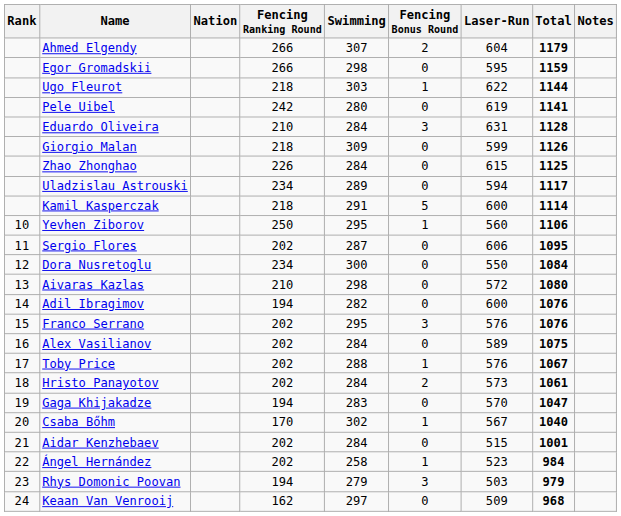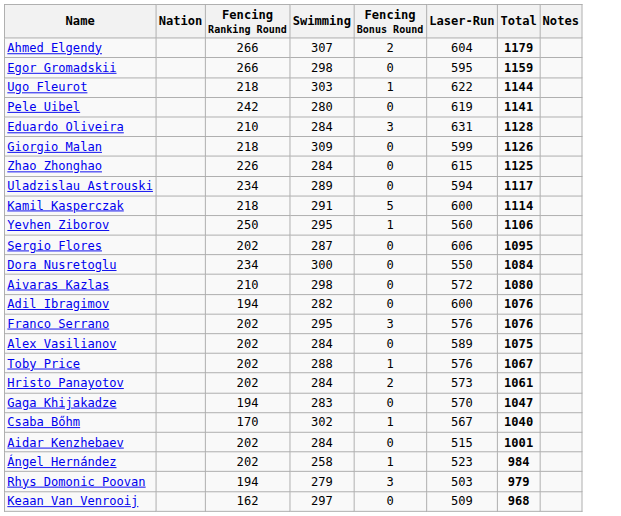 <table class="wikitable" style="text-align:center;">
 <tr>
-<th>Rank</th>
 <th>Name</th>
 <th>Nation</th>
 <th>Fencing <br><small>Ranking Round</small></th>
 <th>Swimming</th>
 <th>Fencing <br><small>Bonus Round</small></th>
 <th>Laser-Run</th>
 <th>Total</th>
 <th>Notes</th>
 </tr>
 <tr>
-<td></td>
 <td align=left><a href='#'>Ahmed Elgendy</a></td>
 <td align=left></td>
 <td>266</td>
 <td>307</td>
 <td>2</td>
 <td>604</td>
 <td><strong>1179</strong></td>
 <td></td>
 </tr>
 <tr>
-<td></td>
 <td align=left><a href='#'>Egor Gromadskii</a></td>
 <td align=left></td>
 <td>266</td>
 <td>298</td>
 <td>0</td>
 <td>595</td>
 <td><strong>1159</strong></td>
 <td></td>
 </tr>
 <tr>
-<td></td>
 <td align=left><a href='#'>Ugo Fleurot</a></td>
 <td align=left></td>
 <td>218</td>
 <td>303</td>
 <td>1</td>
 <td>622</td>
 <td><strong>1144</strong></td>
 <td></td>
 </tr>
 <tr>
-<td></td>
 <td align=left><a href='#'>Pele Uibel</a></td>
 <td align=left></td>
 <td>242</td>
 <td>280</td>
 <td>0</td>
 <td>619</td>
 <td><strong>1141</strong></td>
 <td></td>
 </tr>
 <tr>
-<td></td>
 <td align=left><a href='#'>Eduardo Oliveira</a></td>
 <td align=left></td>
 <td>210</td>
 <td>284</td>
 <td>3</td>
 <td>631</td>
 <td><strong>1128</strong></td>
 <td></td>
 </tr>
 <tr>
-<td></td>
 <td align=left><a href='#'>Giorgio Malan</a></td>
 <td align=left></td>
 <td>218</td>
 <td>309</td>
 <td>0</td>
 <td>599</td>
 <td><strong>1126</strong></td>
 <td></td>
 </tr>
 <tr>
-<td></td>
 <td align=left><a href='#'>Zhao Zhonghao</a></td>
 <td align=left></td>
 <td>226</td>
 <td>284</td>
 <td>0</td>
 <td>615</td>
 <td><strong>1125</strong></td>
 <td></td>
 </tr>
 <tr>
-<td></td>
 <td align=left><a href='#'>Uladzislau Astrouski</a></td>
 <td align=left></td>
 <td>234</td>
 <td>289</td>
 <td>0</td>
 <td>594</td>
 <td><strong>1117</strong></td>
 <td></td>
 </tr>
 <tr>
-<td></td>
 <td align=left><a href='#'>Kamil Kasperczak</a></td>
 <td align=left></td>
 <td>218</td>
 <td>291</td>
 <td>5</td>
 <td>600</td>
 <td><strong>1114</strong></td>
 <td></td>
 </tr>
 <tr>
-<td>10</td>
 <td align=left><a href='#'>Yevhen Ziborov</a></td>
 <td align=left></td>
 <td>250</td>
 <td>295</td>
 <td>1</td>
 <td>560</td>
 <td><strong>1106</strong></td>
 <td></td>
 </tr>
 <tr>
-<td>11</td>
 <td align=left><a href='#'>Sergio Flores</a></td>
 <td align=left></td>
 <td>202</td>
 <td>287</td>
 <td>0</td>
 <td>606</td>
 <td><strong>1095</strong></td>
 <td></td>
 </tr>
 <tr>
-<td>12</td>
 <td align=left><a href='#'>Dora Nusretoglu</a></td>
 <td align=left></td>
 <td>234</td>
 <td>300</td>
 <td>0</td>
 <td>550</td>
 <td><strong>1084</strong></td>
 <td></td>
 </tr>
 <tr>
-<td>13</td>
 <td align=left><a href='#'>Aivaras Kazlas</a></td>
 <td align=left></td>
 <td>210</td>
 <td>298</td>
 <td>0</td>
 <td>572</td>
 <td><strong>1080</strong></td>
 <td></td>
 </tr>
 <tr>
-<td>14</td>
 <td align=left><a href='#'>Adil Ibragimov</a></td>
 <td align=left></td>
 <td>194</td>
 <td>282</td>
 <td>0</td>
 <td>600</td>
 <td><strong>1076</strong></td>
 <td></td>
 </tr>
 <tr>
-<td>15</td>
 <td align=left><a href='#'>Franco Serrano</a></td>
 <td align=left></td>
 <td>202</td>
 <td>295</td>
 <td>3</td>
 <td>576</td>
 <td><strong>1076</strong></td>
 <td></td>
 </tr>
 <tr>
-<td>16</td>
 <td align=left><a href='#'>Alex Vasilianov</a></td>
 <td align=left></td>
 <td>202</td>
 <td>284</td>
 <td>0</td>
 <td>589</td>
 <td><strong>1075</strong></td>
 <td></td>
 </tr>
 <tr>
-<td>17</td>
 <td align=left><a href='#'>Toby Price</a></td>
 <td align=left></td>
 <td>202</td>
 <td>288</td>
 <td>1</td>
 <td>576</td>
 <td><strong>1067</strong></td>
 <td></td>
 </tr>
 <tr>
-<td>18</td>
 <td align=left><a href='#'>Hristo Panayotov</a></td>
 <td align=left></td>
 <td>202</td>
 <td>284</td>
 <td>2</td>
 <td>573</td>
 <td><strong>1061</strong></td>
 <td></td>
 </tr>
 <tr>
-<td>19</td>
 <td align=left><a href='#'>Gaga Khijakadze</a></td>
 <td align=left></td>
 <td>194</td>
 <td>283</td>
 <td>0</td>
 <td>570</td>
 <td><strong>1047</strong></td>
 <td></td>
 </tr>
 <tr>
-<td>20</td>
 <td align=left><a href='#'>Csaba Bőhm</a></td>
 <td align=left></td>
 <td>170</td>
 <td>302</td>
 <td>1</td>
 <td>567</td>
 <td><strong>1040</strong></td>
 <td></td>
 </tr>
 <tr>
-<td>21</td>
 <td align=left><a href='#'>Aidar Kenzhebaev</a></td>
 <td align=left></td>
 <td>202</td>
 <td>284</td>
 <td>0</td>
 <td>515</td>
 <td><strong>1001</strong></td>
 <td></td>
 </tr>
 <tr>
-<td>22</td>
 <td align=left><a href='#'>Ángel Hernández</a></td>
 <td align=left></td>
 <td>202</td>
 <td>258</td>
 <td>1</td>
 <td>523</td>
 <td><strong>984</strong></td>
 <td></td>
 </tr>
 <tr>
-<td>23</td>
 <td align=left><a href='#'>Rhys Domonic Poovan</a></td>
 <td align=left></td>
 <td>194</td>
 <td>279</td>
 <td>3</td>
 <td>503</td>
 <td><strong>979</strong></td>
 <td></td>
 </tr>
 <tr>
-<td>24</td>
 <td align=left><a href='#'>Keaan Van Venrooij</a></td>
 <td align=left></td>
 <td>162</td>
 <td>297</td>
 <td>0</td>
 <td>509</td>
 <td><strong>968</strong></td>
 <td></td>
 </tr>
 </table>
